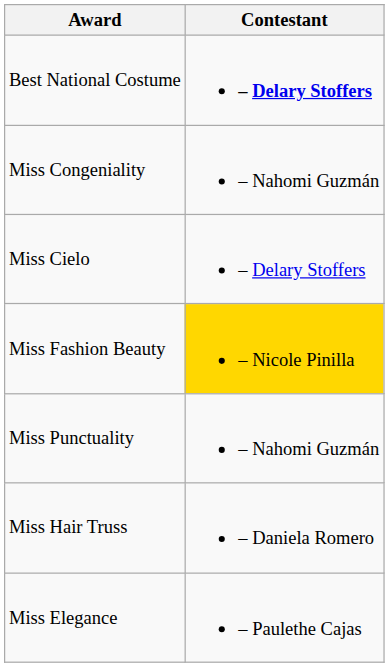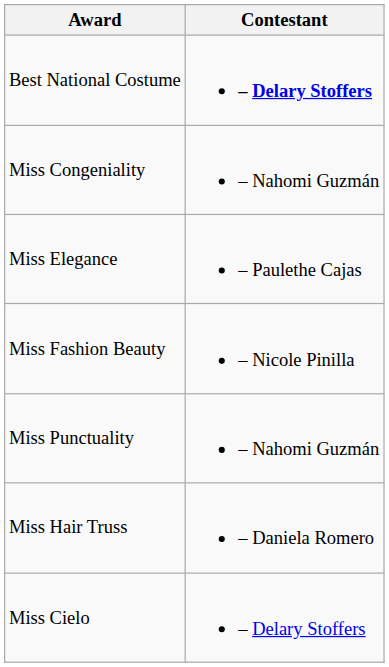 <table class="wikitable sortable" style="font-size: 95%;">
 <tr>
 <th>Award</th>
 <th>Contestant</th>
 </tr>
 <tr>
 <td>Best National Costume</td>
 <td><strong><br><ul><li> – <a href='#'>Delary Stoffers</a></li></ul></strong></td>
 </tr>
 <tr>
 <td>Miss Congeniality</td>
 <td><br><ul><li> – Nahomi Guzmán</li></ul></td>
 </tr>
 <tr>
-<td>Miss Cielo</td>
-<td><br><ul><li> – <a href='#'>Delary Stoffers</a></li></ul></td>
+<td>Miss Elegance</td>
+<td><br><ul><li> – Paulethe Cajas</li></ul></td>
 </tr>
 <tr>
 <td>Miss Fashion Beauty</td>
-<td style="background: gold;"><br><ul><li> – Nicole Pinilla</li></ul></td>
+<td><br><ul><li> – Nicole Pinilla</li></ul></td>
 </tr>
 <tr>
 <td>Miss Punctuality</td>
 <td><br><ul><li> – Nahomi Guzmán</li></ul></td>
 </tr>
 <tr>
 <td>Miss Hair Truss</td>
 <td><br><ul><li> – Daniela Romero</li></ul></td>
 </tr>
 <tr>
-<td>Miss Elegance</td>
-<td><br><ul><li> – Paulethe Cajas</li></ul></td>
+<td>Miss Cielo</td>
+<td><br><ul><li> – <a href='#'>Delary Stoffers</a></li></ul></td>
 </tr>
 </table>
